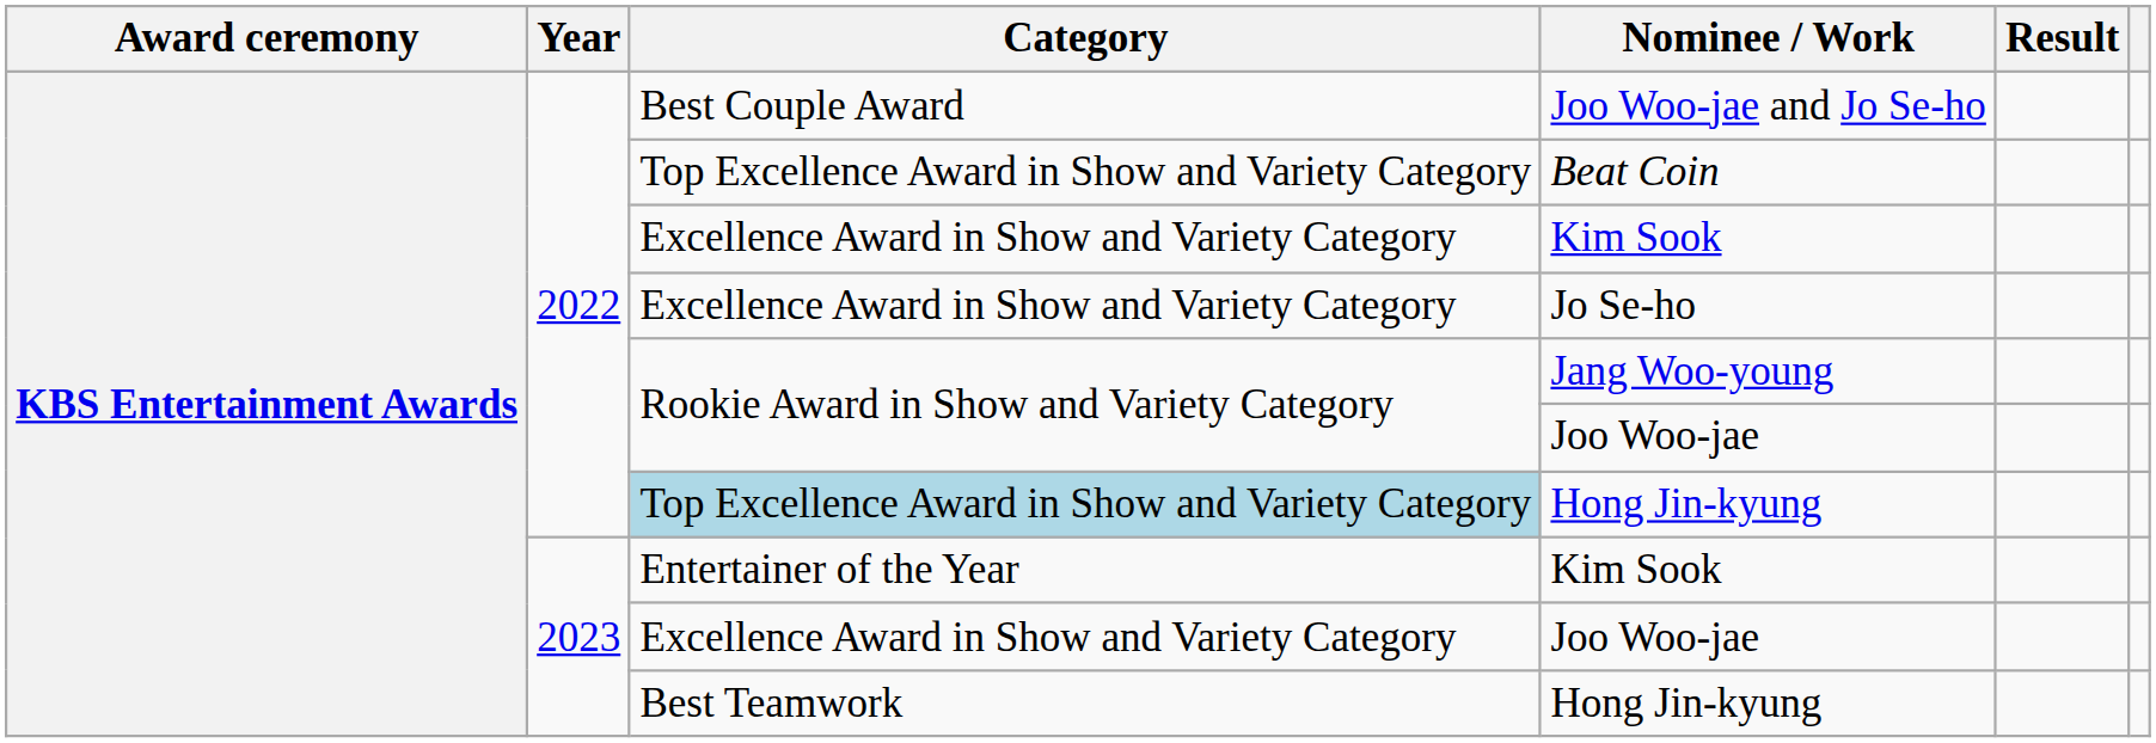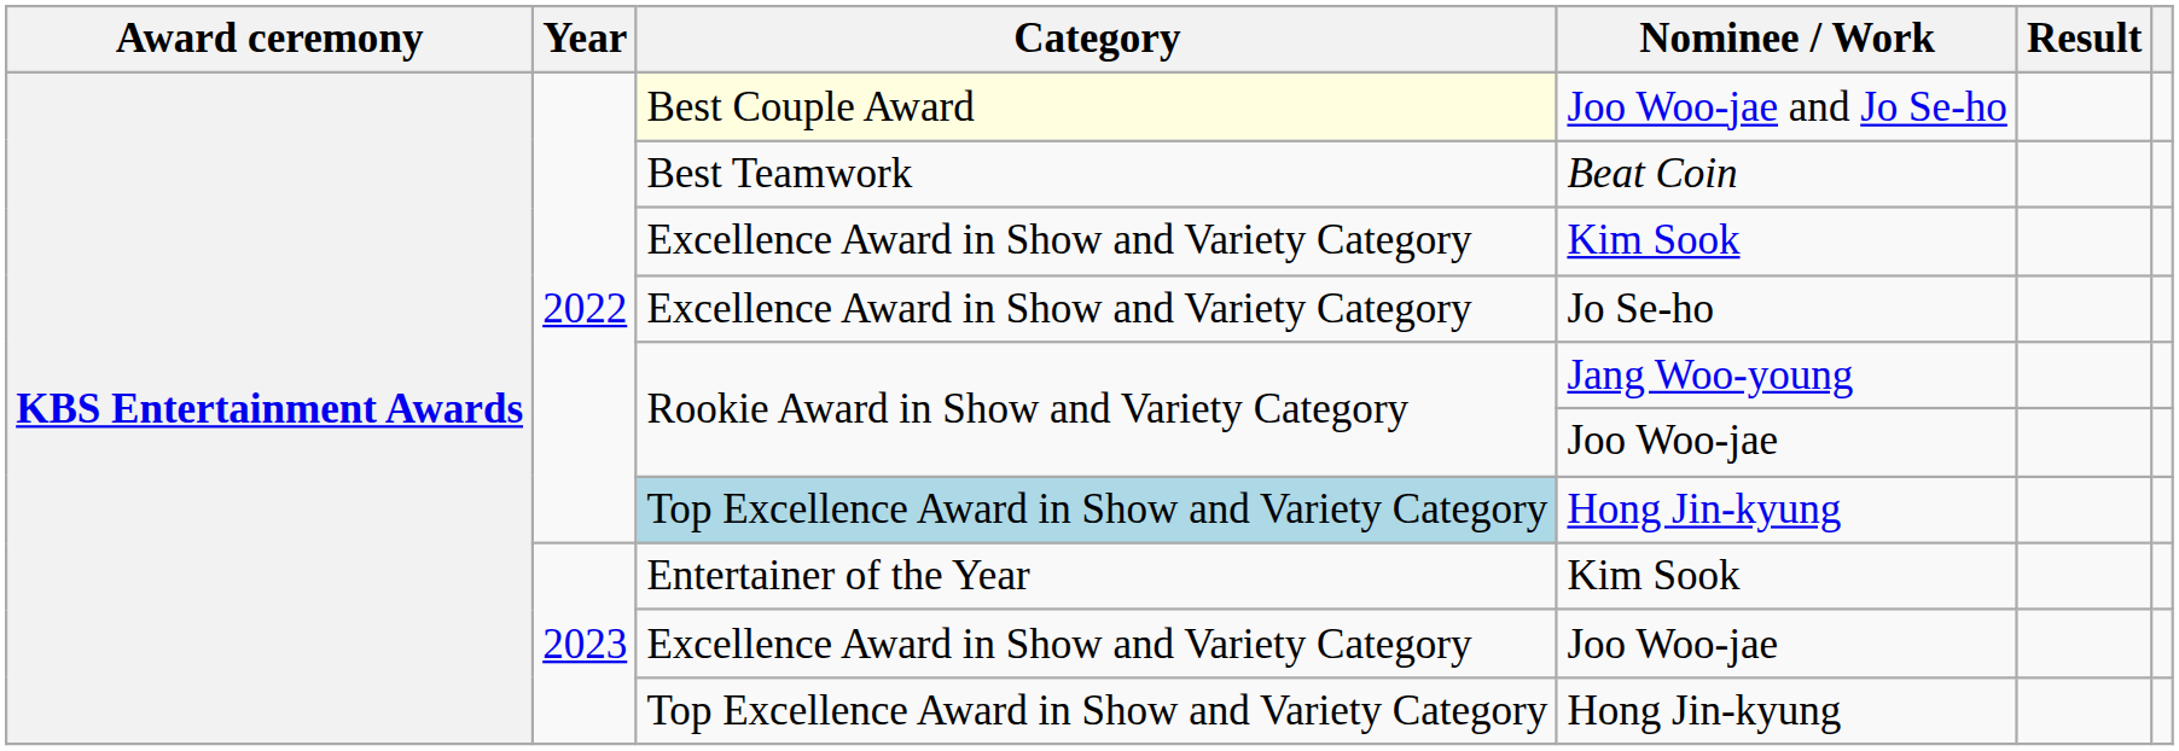 <table class="wikitable plainrowheaders sortable">
 <tr>
 <th scope="col">Award ceremony</th>
 <th scope="col">Year</th>
 <th scope="col">Category</th>
 <th scope="col">Nominee / Work</th>
 <th scope="col">Result</th>
 <th scope="col" class="unsortable"></th>
 </tr>
 <tr>
 <th scope="row" rowspan="10"><a href='#'>KBS Entertainment Awards</a></th>
 <td style="text-align:center" rowspan="7"><a href='#'>2022</a></td>
-<td>Best Couple Award</td>
+<td style="background: lightyellow;">Best Couple Award</td>
 <td><a href='#'>Joo Woo-jae</a> and <a href='#'>Jo Se-ho</a></td>
 <td></td>
 <td style="text-align:center"></td>
 </tr>
 <tr>
-<td>Top Excellence Award in Show and Variety Category</td>
+<td>Best Teamwork</td>
 <td><em>Beat Coin</em></td>
 <td></td>
 <td style="text-align:center"></td>
 </tr>
 <tr>
 <td>Excellence Award in Show and Variety Category</td>
 <td><a href='#'>Kim Sook</a></td>
 <td></td>
 <td style="text-align:center"></td>
 </tr>
 <tr>
 <td>Excellence Award in Show and Variety Category</td>
 <td>Jo Se-ho</td>
 <td></td>
 <td style="text-align:center"></td>
 </tr>
 <tr>
 <td rowspan="2">Rookie Award in Show and Variety Category</td>
 <td><a href='#'>Jang Woo-young</a></td>
 <td></td>
 <td style="text-align:center"></td>
 </tr>
 <tr>
 <td>Joo Woo-jae</td>
 <td></td>
 <td style="text-align:center"></td>
 </tr>
 <tr>
 <td style="background: lightblue;">Top Excellence Award in Show and Variety Category</td>
 <td><a href='#'>Hong Jin-kyung</a></td>
 <td></td>
 <td style="text-align:center"></td>
 </tr>
 <tr>
 <td style="text-align:center" rowspan="3"><a href='#'>2023</a></td>
 <td>Entertainer of the Year</td>
 <td>Kim Sook</td>
 <td></td>
 <td style="text-align:center"></td>
 </tr>
 <tr>
 <td>Excellence Award in Show and Variety Category</td>
 <td>Joo Woo-jae</td>
 <td></td>
 <td style="text-align:center"></td>
 </tr>
 <tr>
-<td>Best Teamwork</td>
+<td>Top Excellence Award in Show and Variety Category</td>
 <td>Hong Jin-kyung</td>
 <td></td>
 <td style="text-align:center"></td>
 </tr>
 </table>
